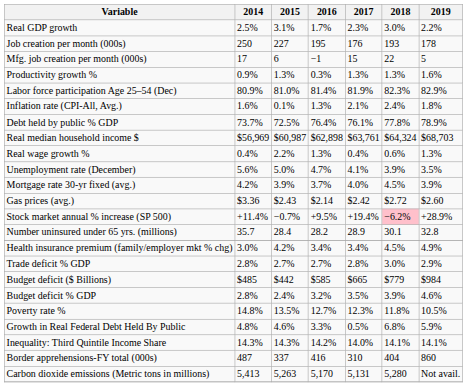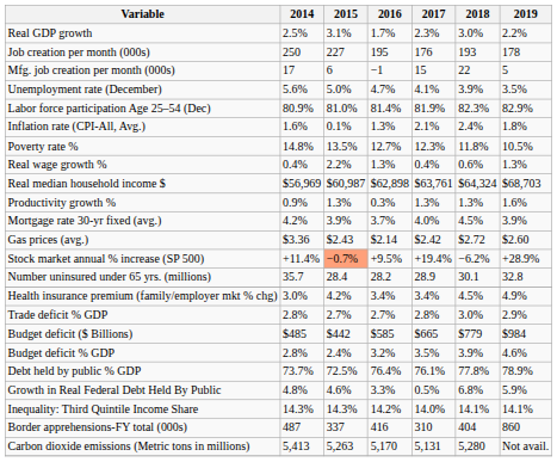 <table class="wikitable">
 <tr>
 <th>Variable</th>
 <th>2014</th>
 <th>2015</th>
 <th>2016</th>
 <th>2017</th>
 <th>2018</th>
 <th>2019</th>
 </tr>
 <tr>
 <td>Real GDP growth</td>
 <td>2.5%</td>
 <td>3.1%</td>
 <td>1.7%</td>
 <td>2.3%</td>
 <td>3.0%</td>
 <td>2.2%</td>
 </tr>
 <tr>
 <td>Job creation per month (000s)</td>
 <td>250</td>
 <td>227</td>
 <td>195</td>
 <td>176</td>
 <td>193</td>
 <td>178</td>
 </tr>
 <tr>
 <td>Mfg. job creation per month (000s)</td>
 <td>17</td>
 <td>6</td>
 <td>−1</td>
 <td>15</td>
 <td>22</td>
 <td>5</td>
 </tr>
 <tr>
-<td>Productivity growth %</td>
-<td>0.9%</td>
-<td>1.3%</td>
-<td>0.3%</td>
-<td>1.3%</td>
-<td>1.3%</td>
-<td>1.6%</td>
+<td>Unemployment rate (December)</td>
+<td>5.6%</td>
+<td>5.0%</td>
+<td>4.7%</td>
+<td>4.1%</td>
+<td>3.9%</td>
+<td>3.5%</td>
 </tr>
 <tr>
 <td>Labor force participation Age 25–54 (Dec)</td>
 <td>80.9%</td>
 <td>81.0%</td>
 <td>81.4%</td>
 <td>81.9%</td>
 <td>82.3%</td>
 <td>82.9%</td>
 </tr>
 <tr>
 <td>Inflation rate (CPI-All, Avg.)</td>
 <td>1.6%</td>
 <td>0.1%</td>
 <td>1.3%</td>
 <td>2.1%</td>
 <td>2.4%</td>
 <td>1.8%</td>
 </tr>
 <tr>
-<td>Debt held by public % GDP</td>
-<td>73.7%</td>
-<td>72.5%</td>
-<td>76.4%</td>
-<td>76.1%</td>
-<td>77.8%</td>
-<td>78.9%</td>
+<td>Poverty rate %</td>
+<td>14.8%</td>
+<td>13.5%</td>
+<td>12.7%</td>
+<td>12.3%</td>
+<td>11.8%</td>
+<td>10.5%</td>
+</tr>
+<tr>
+<td>Real wage growth %</td>
+<td>0.4%</td>
+<td>2.2%</td>
+<td>1.3%</td>
+<td>0.4%</td>
+<td>0.6%</td>
+<td>1.3%</td>
 </tr>
 <tr>
 <td>Real median household income $</td>
 <td>$56,969</td>
 <td>$60,987</td>
 <td>$62,898</td>
 <td>$63,761</td>
 <td>$64,324</td>
 <td>$68,703</td>
 </tr>
 <tr>
-<td>Real wage growth %</td>
-<td>0.4%</td>
-<td>2.2%</td>
+<td>Productivity growth %</td>
+<td>0.9%</td>
 <td>1.3%</td>
-<td>0.4%</td>
-<td>0.6%</td>
+<td>0.3%</td>
 <td>1.3%</td>
-</tr>
-<tr>
-<td>Unemployment rate (December)</td>
-<td>5.6%</td>
-<td>5.0%</td>
-<td>4.7%</td>
-<td>4.1%</td>
-<td>3.9%</td>
-<td>3.5%</td>
+<td>1.3%</td>
+<td>1.6%</td>
 </tr>
 <tr>
 <td>Mortgage rate 30-yr fixed (avg.)</td>
 <td>4.2%</td>
 <td>3.9%</td>
 <td>3.7%</td>
 <td>4.0%</td>
 <td>4.5%</td>
 <td>3.9%</td>
 </tr>
 <tr>
 <td>Gas prices (avg.)</td>
 <td>$3.36</td>
 <td>$2.43</td>
 <td>$2.14</td>
 <td>$2.42</td>
 <td>$2.72</td>
 <td>$2.60</td>
 </tr>
 <tr>
 <td>Stock market annual % increase (SP 500)</td>
 <td>+11.4%</td>
-<td>−0.7%</td>
+<td style="background: lightsalmon;">−0.7%</td>
 <td>+9.5%</td>
 <td>+19.4%</td>
-<td style="background: pink;">−6.2%</td>
+<td>−6.2%</td>
 <td>+28.9%</td>
 </tr>
 <tr>
 <td>Number uninsured under 65 yrs. (millions)</td>
 <td>35.7</td>
 <td>28.4</td>
 <td>28.2</td>
 <td>28.9</td>
 <td>30.1</td>
 <td>32.8</td>
 </tr>
 <tr>
 </tr>
 <tr>
 <td>Health insurance premium (family/employer mkt % chg)</td>
 <td>3.0%</td>
 <td>4.2%</td>
 <td>3.4%</td>
 <td>3.4%</td>
 <td>4.5%</td>
 <td>4.9%</td>
 </tr>
 <tr>
 <td>Trade deficit % GDP</td>
 <td>2.8%</td>
 <td>2.7%</td>
 <td>2.7%</td>
 <td>2.8%</td>
 <td>3.0%</td>
 <td>2.9%</td>
 </tr>
 <tr>
 <td>Budget deficit ($ Billions)</td>
 <td>$485</td>
 <td>$442</td>
 <td>$585</td>
 <td>$665</td>
 <td>$779</td>
 <td>$984</td>
 </tr>
 <tr>
 <td>Budget deficit % GDP</td>
 <td>2.8%</td>
 <td>2.4%</td>
 <td>3.2%</td>
 <td>3.5%</td>
 <td>3.9%</td>
 <td>4.6%</td>
 </tr>
 <tr>
-<td>Poverty rate %</td>
-<td>14.8%</td>
-<td>13.5%</td>
-<td>12.7%</td>
-<td>12.3%</td>
-<td>11.8%</td>
-<td>10.5%</td>
+<td>Debt held by public % GDP</td>
+<td>73.7%</td>
+<td>72.5%</td>
+<td>76.4%</td>
+<td>76.1%</td>
+<td>77.8%</td>
+<td>78.9%</td>
 </tr>
 <tr>
 <td>Growth in Real Federal Debt Held By Public</td>
 <td>4.8%</td>
 <td>4.6%</td>
 <td>3.3%</td>
 <td>0.5%</td>
 <td>6.8%</td>
 <td>5.9%</td>
 </tr>
 <tr>
 <td>Inequality: Third Quintile Income Share</td>
 <td>14.3%</td>
 <td>14.3%</td>
 <td>14.2%</td>
 <td>14.0%</td>
 <td>14.1%</td>
 <td>14.1%</td>
 </tr>
 <tr>
 <td>Border apprehensions-FY total (000s)</td>
 <td>487</td>
 <td>337</td>
 <td>416</td>
 <td>310</td>
 <td>404</td>
 <td>860</td>
 </tr>
 <tr>
 <td>Carbon dioxide emissions (Metric tons in millions)</td>
 <td>5,413</td>
 <td>5,263</td>
 <td>5,170</td>
 <td>5,131</td>
 <td>5,280</td>
 <td>Not avail.</td>
 </tr>
 <tr>
 </tr>
 </table>
